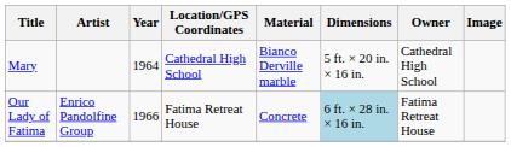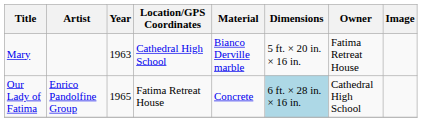 <table class="wikitable sortable">
 <tr>
 <th>Title</th>
 <th>Artist</th>
 <th>Year</th>
 <th>Location/GPS Coordinates</th>
 <th>Material</th>
 <th>Dimensions</th>
 <th>Owner</th>
 <th>Image</th>
 </tr>
 <tr>
 <td><a href='#'>Mary</a></td>
 <td></td>
-<td>1964</td>
+<td>1963</td>
 <td><a href='#'>Cathedral High School</a> </td>
 <td><a href='#'>Bianco Derville marble</a></td>
 <td>5 ft. × 20 in. × 16 in.</td>
-<td>Cathedral High School</td>
+<td>Fatima Retreat House</td>
 <td></td>
 </tr>
 <tr>
 <td><a href='#'>Our Lady of Fatima</a></td>
 <td><a href='#'>Enrico Pandolfine Group</a></td>
-<td>1966</td>
+<td>1965</td>
 <td>Fatima Retreat House </td>
 <td><a href='#'>Concrete</a></td>
 <td style="background: lightblue;">6 ft. × 28 in. × 16 in.</td>
-<td>Fatima Retreat House</td>
+<td>Cathedral High School</td>
 <td></td>
 </tr>
 <tr>
 </tr>
 </table>
